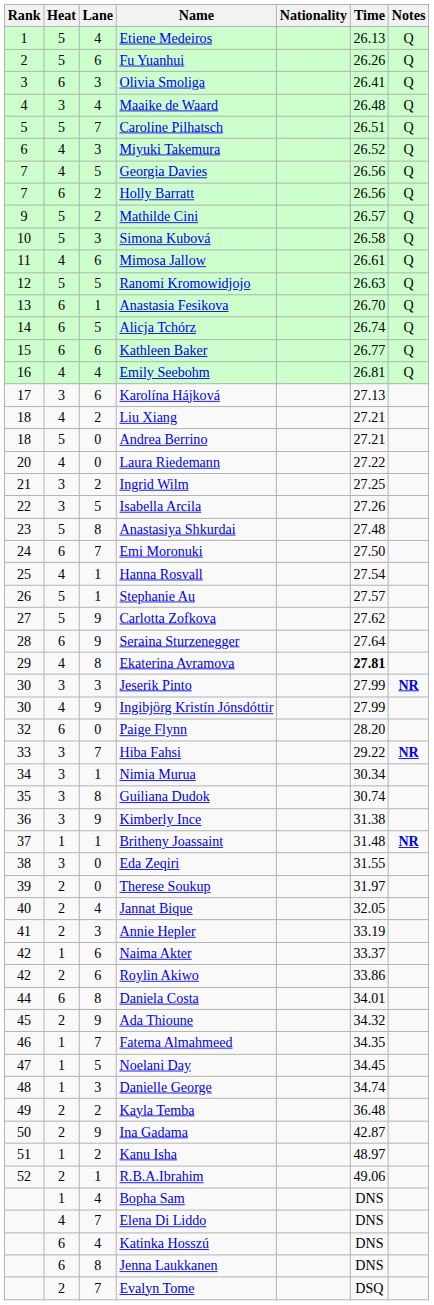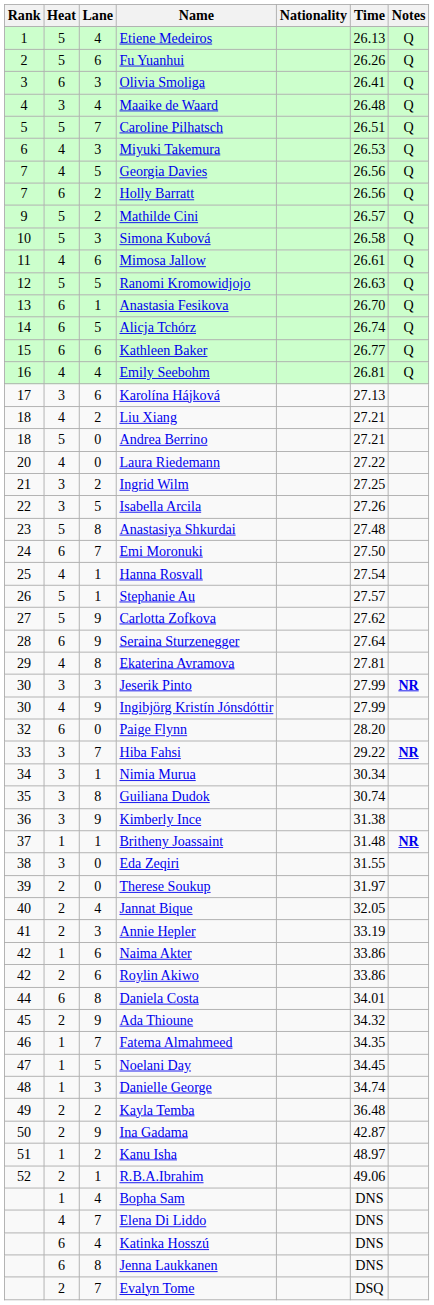 <table class="wikitable sortable" style="text-align:center">
 <tr>
 <th>Rank</th>
 <th>Heat</th>
 <th>Lane</th>
 <th>Name</th>
 <th>Nationality</th>
 <th>Time</th>
 <th>Notes</th>
 </tr>
 <tr bgcolor=ccffcc>
 <td>1</td>
 <td>5</td>
 <td>4</td>
 <td align=left><a href='#'>Etiene Medeiros</a></td>
 <td align=left></td>
 <td>26.13</td>
 <td>Q</td>
 </tr>
 <tr bgcolor=ccffcc>
 <td>2</td>
 <td>5</td>
 <td>6</td>
 <td align=left><a href='#'>Fu Yuanhui</a></td>
 <td align=left></td>
 <td>26.26</td>
 <td>Q</td>
 </tr>
 <tr bgcolor=ccffcc>
 <td>3</td>
 <td>6</td>
 <td>3</td>
 <td align=left><a href='#'>Olivia Smoliga</a></td>
 <td align=left></td>
 <td>26.41</td>
 <td>Q</td>
 </tr>
 <tr bgcolor=ccffcc>
 <td>4</td>
 <td>3</td>
 <td>4</td>
 <td align=left><a href='#'>Maaike de Waard</a></td>
 <td align=left></td>
 <td>26.48</td>
 <td>Q</td>
 </tr>
 <tr bgcolor=ccffcc>
 <td>5</td>
 <td>5</td>
 <td>7</td>
 <td align=left><a href='#'>Caroline Pilhatsch</a></td>
 <td align=left></td>
 <td>26.51</td>
 <td>Q</td>
 </tr>
 <tr bgcolor=ccffcc>
 <td>6</td>
 <td>4</td>
 <td>3</td>
 <td align=left><a href='#'>Miyuki Takemura</a></td>
 <td align=left></td>
-<td>26.52</td>
+<td>26.53</td>
 <td>Q</td>
 </tr>
 <tr bgcolor=ccffcc>
 <td>7</td>
 <td>4</td>
 <td>5</td>
 <td align=left><a href='#'>Georgia Davies</a></td>
 <td align=left></td>
 <td>26.56</td>
 <td>Q</td>
 </tr>
 <tr bgcolor=ccffcc>
 <td>7</td>
 <td>6</td>
 <td>2</td>
 <td align=left><a href='#'>Holly Barratt</a></td>
 <td align=left></td>
 <td>26.56</td>
 <td>Q</td>
 </tr>
 <tr bgcolor=ccffcc>
 <td>9</td>
 <td>5</td>
 <td>2</td>
 <td align=left><a href='#'>Mathilde Cini</a></td>
 <td align=left></td>
 <td>26.57</td>
 <td>Q</td>
 </tr>
 <tr bgcolor=ccffcc>
 <td>10</td>
 <td>5</td>
 <td>3</td>
 <td align=left><a href='#'>Simona Kubová</a></td>
 <td align=left></td>
 <td>26.58</td>
 <td>Q</td>
 </tr>
 <tr bgcolor=ccffcc>
 <td>11</td>
 <td>4</td>
 <td>6</td>
 <td align=left><a href='#'>Mimosa Jallow</a></td>
 <td align=left></td>
 <td>26.61</td>
 <td>Q</td>
 </tr>
 <tr bgcolor=ccffcc>
 <td>12</td>
 <td>5</td>
 <td>5</td>
 <td align=left><a href='#'>Ranomi Kromowidjojo</a></td>
 <td align=left></td>
 <td>26.63</td>
 <td>Q</td>
 </tr>
 <tr bgcolor=ccffcc>
 <td>13</td>
 <td>6</td>
 <td>1</td>
 <td align=left><a href='#'>Anastasia Fesikova</a></td>
 <td align=left></td>
 <td>26.70</td>
 <td>Q</td>
 </tr>
 <tr bgcolor=ccffcc>
 <td>14</td>
 <td>6</td>
 <td>5</td>
 <td align=left><a href='#'>Alicja Tchórz</a></td>
 <td align=left></td>
 <td>26.74</td>
 <td>Q</td>
 </tr>
 <tr bgcolor=ccffcc>
 <td>15</td>
 <td>6</td>
 <td>6</td>
 <td align=left><a href='#'>Kathleen Baker</a></td>
 <td align=left></td>
 <td>26.77</td>
 <td>Q</td>
 </tr>
 <tr bgcolor=ccffcc>
 <td>16</td>
 <td>4</td>
 <td>4</td>
 <td align=left><a href='#'>Emily Seebohm</a></td>
 <td align=left></td>
 <td>26.81</td>
 <td>Q</td>
 </tr>
 <tr>
 <td>17</td>
 <td>3</td>
 <td>6</td>
 <td align=left><a href='#'>Karolína Hájková</a></td>
 <td align=left></td>
 <td>27.13</td>
 <td></td>
 </tr>
 <tr>
 <td>18</td>
 <td>4</td>
 <td>2</td>
 <td align=left><a href='#'>Liu Xiang</a></td>
 <td align=left></td>
 <td>27.21</td>
 <td></td>
 </tr>
 <tr>
 <td>18</td>
 <td>5</td>
 <td>0</td>
 <td align=left><a href='#'>Andrea Berrino</a></td>
 <td align=left></td>
 <td>27.21</td>
 <td></td>
 </tr>
 <tr>
 <td>20</td>
 <td>4</td>
 <td>0</td>
 <td align=left><a href='#'>Laura Riedemann</a></td>
 <td align=left></td>
 <td>27.22</td>
 <td></td>
 </tr>
 <tr>
 <td>21</td>
 <td>3</td>
 <td>2</td>
 <td align=left><a href='#'>Ingrid Wilm</a></td>
 <td align=left></td>
 <td>27.25</td>
 <td></td>
 </tr>
 <tr>
 <td>22</td>
 <td>3</td>
 <td>5</td>
 <td align=left><a href='#'>Isabella Arcila</a></td>
 <td align=left></td>
 <td>27.26</td>
 <td></td>
 </tr>
 <tr>
 <td>23</td>
 <td>5</td>
 <td>8</td>
 <td align=left><a href='#'>Anastasiya Shkurdai</a></td>
 <td align=left></td>
 <td>27.48</td>
 <td></td>
 </tr>
 <tr>
 <td>24</td>
 <td>6</td>
 <td>7</td>
 <td align=left><a href='#'>Emi Moronuki</a></td>
 <td align=left></td>
 <td>27.50</td>
 <td></td>
 </tr>
 <tr>
 <td>25</td>
 <td>4</td>
 <td>1</td>
 <td align=left><a href='#'>Hanna Rosvall</a></td>
 <td align=left></td>
 <td>27.54</td>
 <td></td>
 </tr>
 <tr>
 <td>26</td>
 <td>5</td>
 <td>1</td>
 <td align=left><a href='#'>Stephanie Au</a></td>
 <td align=left></td>
 <td>27.57</td>
 <td></td>
 </tr>
 <tr>
 <td>27</td>
 <td>5</td>
 <td>9</td>
 <td align=left><a href='#'>Carlotta Zofkova</a></td>
 <td align=left></td>
 <td>27.62</td>
 <td></td>
 </tr>
 <tr>
 <td>28</td>
 <td>6</td>
 <td>9</td>
 <td align=left><a href='#'>Seraina Sturzenegger</a></td>
 <td align=left></td>
 <td>27.64</td>
 <td></td>
 </tr>
 <tr>
 <td>29</td>
 <td>4</td>
 <td>8</td>
 <td align=left><a href='#'>Ekaterina Avramova</a></td>
 <td align=left></td>
-<td><strong>27.81</strong></td>
+<td>27.81</td>
 <td></td>
 </tr>
 <tr>
 <td>30</td>
 <td>3</td>
 <td>3</td>
 <td align=left><a href='#'>Jeserik Pinto</a></td>
 <td align=left></td>
 <td>27.99</td>
 <td><strong><a href='#'>NR</a></strong></td>
 </tr>
 <tr>
 <td>30</td>
 <td>4</td>
 <td>9</td>
 <td align=left><a href='#'>Ingibjörg Kristín Jónsdóttir</a></td>
 <td align=left></td>
 <td>27.99</td>
 <td></td>
 </tr>
 <tr>
 <td>32</td>
 <td>6</td>
 <td>0</td>
 <td align=left><a href='#'>Paige Flynn</a></td>
 <td align=left></td>
 <td>28.20</td>
 <td></td>
 </tr>
 <tr>
 <td>33</td>
 <td>3</td>
 <td>7</td>
 <td align=left><a href='#'>Hiba Fahsi</a></td>
 <td align=left></td>
 <td>29.22</td>
 <td><strong><a href='#'>NR</a></strong></td>
 </tr>
 <tr>
 <td>34</td>
 <td>3</td>
 <td>1</td>
 <td align=left><a href='#'>Nimia Murua</a></td>
 <td align=left></td>
 <td>30.34</td>
 <td></td>
 </tr>
 <tr>
 <td>35</td>
 <td>3</td>
 <td>8</td>
 <td align=left><a href='#'>Guiliana Dudok</a></td>
 <td align=left></td>
 <td>30.74</td>
 <td></td>
 </tr>
 <tr>
 <td>36</td>
 <td>3</td>
 <td>9</td>
 <td align=left><a href='#'>Kimberly Ince</a></td>
 <td align=left></td>
 <td>31.38</td>
 <td></td>
 </tr>
 <tr>
 <td>37</td>
 <td>1</td>
 <td>1</td>
 <td align=left><a href='#'>Britheny Joassaint</a></td>
 <td align=left></td>
 <td>31.48</td>
 <td><strong><a href='#'>NR</a></strong></td>
 </tr>
 <tr>
 <td>38</td>
 <td>3</td>
 <td>0</td>
 <td align=left><a href='#'>Eda Zeqiri</a></td>
 <td align=left></td>
 <td>31.55</td>
 <td></td>
 </tr>
 <tr>
 <td>39</td>
 <td>2</td>
 <td>0</td>
 <td align=left><a href='#'>Therese Soukup</a></td>
 <td align=left></td>
 <td>31.97</td>
 <td></td>
 </tr>
 <tr>
 <td>40</td>
 <td>2</td>
 <td>4</td>
 <td align=left><a href='#'>Jannat Bique</a></td>
 <td align=left></td>
 <td>32.05</td>
 <td></td>
 </tr>
 <tr>
 <td>41</td>
 <td>2</td>
 <td>3</td>
 <td align=left><a href='#'>Annie Hepler</a></td>
 <td align=left></td>
 <td>33.19</td>
 <td></td>
 </tr>
 <tr>
 <td>42</td>
 <td>1</td>
 <td>6</td>
 <td align=left><a href='#'>Naima Akter</a></td>
 <td align=left></td>
-<td>33.37</td>
+<td>33.86</td>
 <td></td>
 </tr>
 <tr>
 <td>42</td>
 <td>2</td>
 <td>6</td>
 <td align=left><a href='#'>Roylin Akiwo</a></td>
 <td align=left></td>
 <td>33.86</td>
 <td></td>
 </tr>
 <tr>
 <td>44</td>
 <td>6</td>
 <td>8</td>
 <td align=left><a href='#'>Daniela Costa</a></td>
 <td align=left></td>
 <td>34.01</td>
 <td></td>
 </tr>
 <tr>
 <td>45</td>
 <td>2</td>
 <td>9</td>
 <td align=left><a href='#'>Ada Thioune</a></td>
 <td align=left></td>
 <td>34.32</td>
 <td></td>
 </tr>
 <tr>
 <td>46</td>
 <td>1</td>
 <td>7</td>
 <td align=left><a href='#'>Fatema Almahmeed</a></td>
 <td align=left></td>
 <td>34.35</td>
 <td></td>
 </tr>
 <tr>
 <td>47</td>
 <td>1</td>
 <td>5</td>
 <td align=left><a href='#'>Noelani Day</a></td>
 <td align=left></td>
 <td>34.45</td>
 <td></td>
 </tr>
 <tr>
 <td>48</td>
 <td>1</td>
 <td>3</td>
 <td align=left><a href='#'>Danielle George</a></td>
 <td align=left></td>
 <td>34.74</td>
 <td></td>
 </tr>
 <tr>
 <td>49</td>
 <td>2</td>
 <td>2</td>
 <td align=left><a href='#'>Kayla Temba</a></td>
 <td align=left></td>
 <td>36.48</td>
 <td></td>
 </tr>
 <tr>
 <td>50</td>
 <td>2</td>
 <td>9</td>
 <td align=left><a href='#'>Ina Gadama</a></td>
 <td align=left></td>
 <td>42.87</td>
 <td></td>
 </tr>
 <tr>
 <td>51</td>
 <td>1</td>
 <td>2</td>
 <td align=left><a href='#'>Kanu Isha</a></td>
 <td align=left></td>
 <td>48.97</td>
 <td></td>
 </tr>
 <tr>
 <td>52</td>
 <td>2</td>
 <td>1</td>
 <td align=left><a href='#'>R.B.A.Ibrahim</a></td>
 <td align=left></td>
 <td>49.06</td>
 <td></td>
 </tr>
 <tr>
 <td></td>
 <td>1</td>
 <td>4</td>
 <td align=left><a href='#'>Bopha Sam</a></td>
 <td align=left></td>
 <td>DNS</td>
 <td></td>
 </tr>
 <tr>
 <td></td>
 <td>4</td>
 <td>7</td>
 <td align=left><a href='#'>Elena Di Liddo</a></td>
 <td align=left></td>
 <td>DNS</td>
 <td></td>
 </tr>
 <tr>
 <td></td>
 <td>6</td>
 <td>4</td>
 <td align=left><a href='#'>Katinka Hosszú</a></td>
 <td align=left></td>
 <td>DNS</td>
 <td></td>
 </tr>
 <tr>
 <td></td>
 <td>6</td>
 <td>8</td>
 <td align=left><a href='#'>Jenna Laukkanen</a></td>
 <td align=left></td>
 <td>DNS</td>
 <td></td>
 </tr>
 <tr>
 <td></td>
 <td>2</td>
 <td>7</td>
 <td align=left><a href='#'>Evalyn Tome</a></td>
 <td align=left></td>
 <td>DSQ</td>
 <td></td>
 </tr>
 </table>
